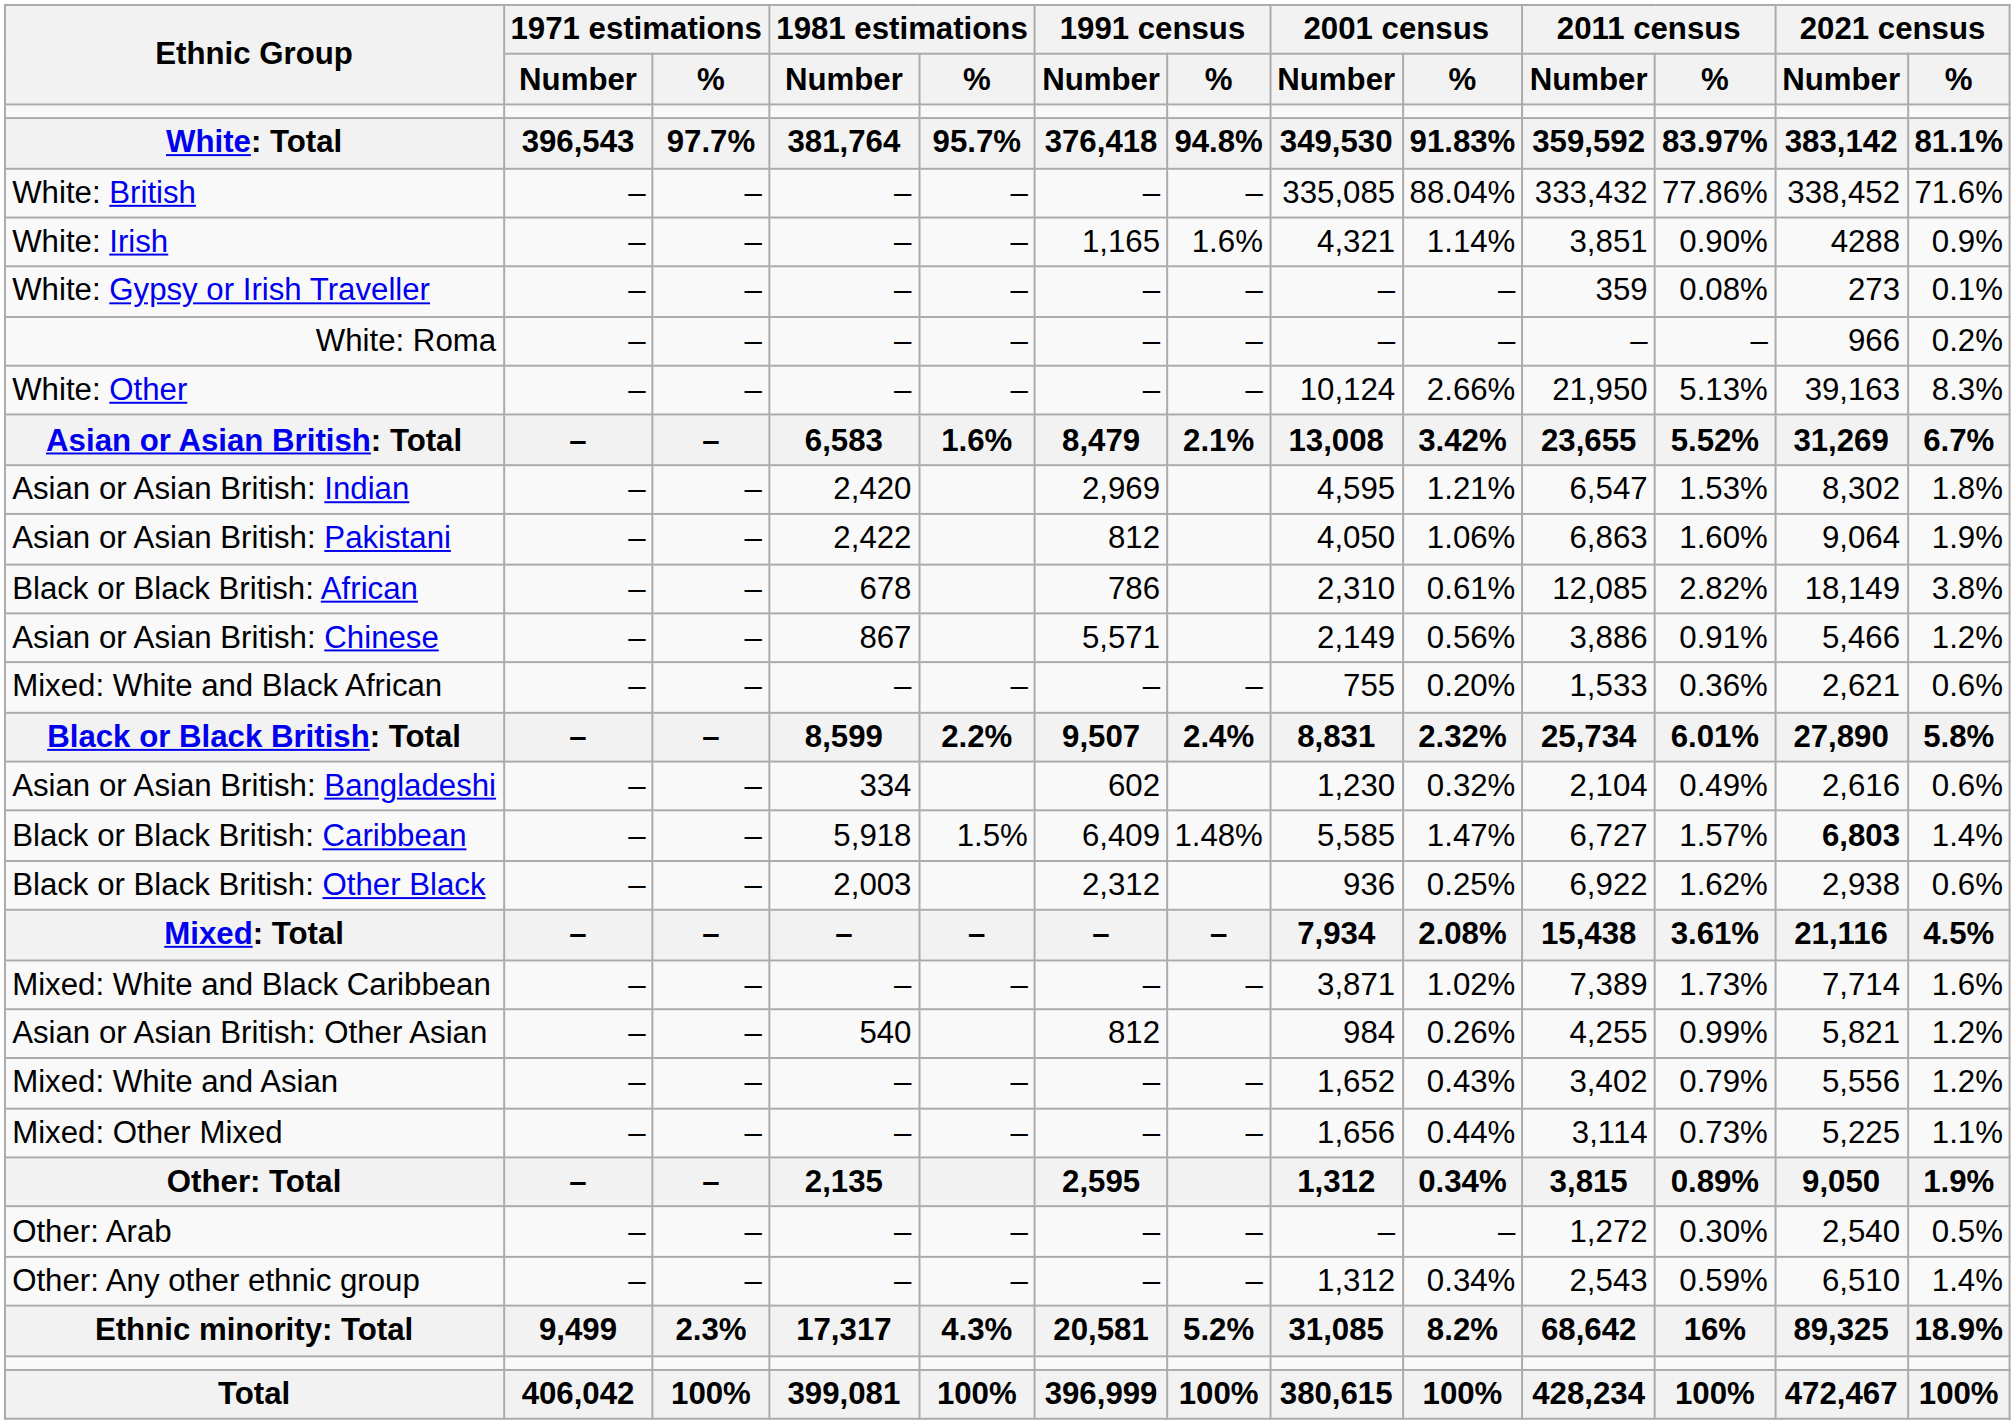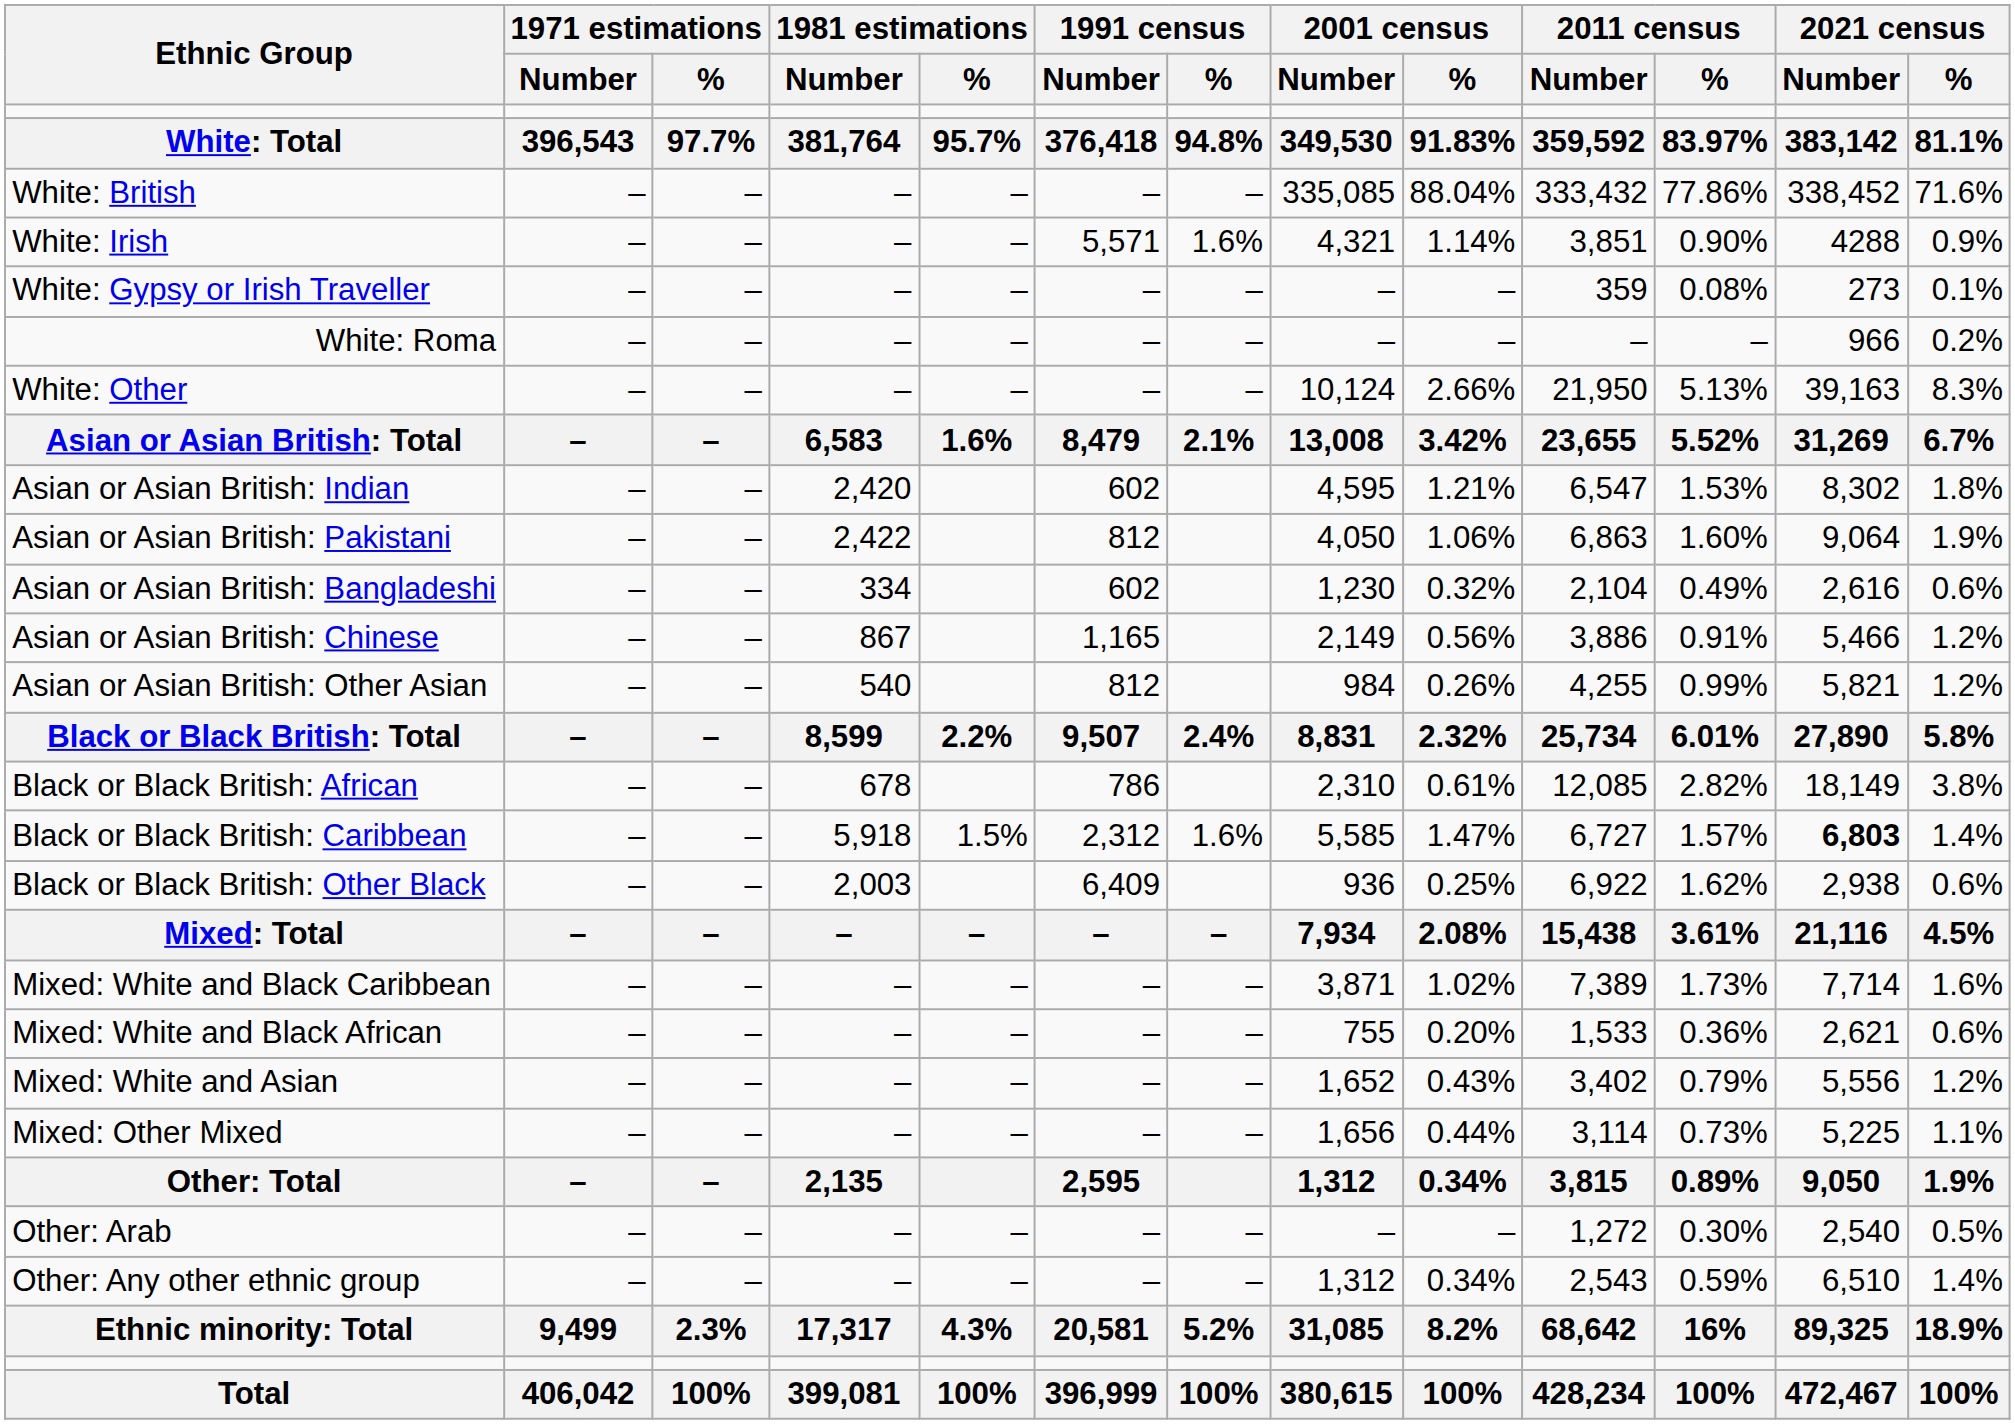 <table class="wikitable sortable" style="text-align:right">
 <tr>
 <th rowspan="2">Ethnic Group</th>
 <th colspan="2">1971 estimations</th>
 <th colspan="2">1981 estimations</th>
 <th colspan="2">1991 census</th>
 <th colspan="2">2001 census</th>
 <th colspan="2">2011 census</th>
 <th colspan="2">2021 census</th>
 </tr>
 <tr>
 <th>Number</th>
 <th>%</th>
 <th>Number</th>
 <th>%</th>
 <th>Number</th>
 <th>%</th>
 <th>Number</th>
 <th>%</th>
 <th>Number</th>
 <th>%</th>
 <th>Number</th>
 <th>%</th>
 </tr>
 <tr>
 <td></td>
 <td></td>
 <td></td>
 <td></td>
 <td></td>
 <td></td>
 <td></td>
 <td></td>
 <td></td>
 <td></td>
 <td></td>
 <td></td>
 <td></td>
 </tr>
 <tr>
 <th><a href='#'>White</a>: Total</th>
 <th>396,543</th>
 <th>97.7%</th>
 <th>381,764</th>
 <th>95.7%</th>
 <th>376,418</th>
 <th>94.8%</th>
 <th>349,530</th>
 <th>91.83%</th>
 <th>359,592</th>
 <th>83.97%</th>
 <th>383,142</th>
 <th>81.1%</th>
 </tr>
 <tr>
 <td style="text-align:left">White: <a href='#'>British</a></td>
 <td>–</td>
 <td>–</td>
 <td>–</td>
 <td>–</td>
 <td>–</td>
 <td>–</td>
 <td>335,085</td>
 <td>88.04%</td>
 <td>333,432</td>
 <td>77.86%</td>
 <td>338,452</td>
 <td>71.6%</td>
 </tr>
 <tr>
 <td style="text-align:left">White: <a href='#'>Irish</a></td>
 <td>–</td>
 <td>–</td>
 <td>–</td>
 <td>–</td>
-<td>1,165</td>
+<td>5,571</td>
 <td>1.6%</td>
 <td>4,321</td>
 <td>1.14%</td>
 <td>3,851</td>
 <td>0.90%</td>
 <td>4288</td>
 <td>0.9%</td>
 </tr>
 <tr>
 <td style="text-align:left">White: <a href='#'>Gypsy or Irish Traveller</a></td>
 <td>–</td>
 <td>–</td>
 <td>–</td>
 <td>–</td>
 <td>–</td>
 <td>–</td>
 <td>–</td>
 <td>–</td>
 <td>359</td>
 <td>0.08%</td>
 <td>273</td>
 <td>0.1%</td>
 </tr>
 <tr>
 <td>White: Roma</td>
 <td>–</td>
 <td>–</td>
 <td>–</td>
 <td>–</td>
 <td>–</td>
 <td>–</td>
 <td>–</td>
 <td>–</td>
 <td>–</td>
 <td>–</td>
 <td>966</td>
 <td>0.2%</td>
 </tr>
 <tr>
 <td style="text-align:left">White: <a href='#'>Other</a></td>
 <td>–</td>
 <td>–</td>
 <td>–</td>
 <td>–</td>
 <td>–</td>
 <td>–</td>
 <td>10,124</td>
 <td>2.66%</td>
 <td>21,950</td>
 <td>5.13%</td>
 <td>39,163</td>
 <td>8.3%</td>
 </tr>
 <tr>
 <th><a href='#'>Asian or Asian British</a>: Total</th>
 <th>–</th>
 <th>–</th>
 <th>6,583</th>
 <th>1.6%</th>
 <th>8,479</th>
 <th>2.1%</th>
 <th>13,008</th>
 <th>3.42%</th>
 <th>23,655</th>
 <th>5.52%</th>
 <th>31,269</th>
 <th>6.7%</th>
 </tr>
 <tr>
 <td style="text-align:left">Asian or Asian British: <a href='#'>Indian</a></td>
 <td>–</td>
 <td>–</td>
 <td>2,420</td>
 <td></td>
-<td>2,969</td>
+<td>602</td>
 <td></td>
 <td>4,595</td>
 <td>1.21%</td>
 <td>6,547</td>
 <td>1.53%</td>
 <td>8,302</td>
 <td>1.8%</td>
 </tr>
 <tr>
 <td style="text-align:left">Asian or Asian British: <a href='#'>Pakistani</a></td>
 <td>–</td>
 <td>–</td>
 <td>2,422</td>
 <td></td>
 <td>812</td>
 <td></td>
 <td>4,050</td>
 <td>1.06%</td>
 <td>6,863</td>
 <td>1.60%</td>
 <td>9,064</td>
 <td>1.9%</td>
 </tr>
 <tr>
-<td style="text-align:left">Black or Black British: <a href='#'>African</a></td>
+<td style="text-align:left">Asian or Asian British: <a href='#'>Bangladeshi</a></td>
 <td>–</td>
 <td>–</td>
-<td>678</td>
+<td>334</td>
 <td></td>
-<td>786</td>
+<td>602</td>
 <td></td>
-<td>2,310</td>
-<td>0.61%</td>
-<td>12,085</td>
-<td>2.82%</td>
-<td>18,149</td>
-<td>3.8%</td>
+<td>1,230</td>
+<td>0.32%</td>
+<td>2,104</td>
+<td>0.49%</td>
+<td>2,616</td>
+<td>0.6%</td>
 </tr>
 <tr>
 <td style="text-align:left">Asian or Asian British: <a href='#'>Chinese</a></td>
 <td>–</td>
 <td>–</td>
 <td>867</td>
 <td></td>
-<td>5,571</td>
+<td>1,165</td>
 <td></td>
 <td>2,149</td>
 <td>0.56%</td>
 <td>3,886</td>
 <td>0.91%</td>
 <td>5,466</td>
 <td>1.2%</td>
 </tr>
 <tr>
-<td style="text-align:left">Mixed: White and Black African</td>
+<td style="text-align:left">Asian or Asian British: Other Asian</td>
 <td>–</td>
 <td>–</td>
-<td>–</td>
-<td>–</td>
-<td>–</td>
-<td>–</td>
-<td>755</td>
-<td>0.20%</td>
-<td>1,533</td>
-<td>0.36%</td>
-<td>2,621</td>
-<td>0.6%</td>
+<td>540</td>
+<td></td>
+<td>812</td>
+<td></td>
+<td>984</td>
+<td>0.26%</td>
+<td>4,255</td>
+<td>0.99%</td>
+<td>5,821</td>
+<td>1.2%</td>
 </tr>
 <tr>
 <th><a href='#'>Black or Black British</a>: Total</th>
 <th>–</th>
 <th>–</th>
 <th>8,599</th>
 <th>2.2%</th>
 <th>9,507</th>
 <th>2.4%</th>
 <th>8,831</th>
 <th>2.32%</th>
 <th>25,734</th>
 <th>6.01%</th>
 <th>27,890</th>
 <th>5.8%</th>
 </tr>
 <tr>
-<td style="text-align:left">Asian or Asian British: <a href='#'>Bangladeshi</a></td>
+<td style="text-align:left">Black or Black British: <a href='#'>African</a></td>
 <td>–</td>
 <td>–</td>
-<td>334</td>
+<td>678</td>
 <td></td>
-<td>602</td>
+<td>786</td>
 <td></td>
-<td>1,230</td>
-<td>0.32%</td>
-<td>2,104</td>
-<td>0.49%</td>
-<td>2,616</td>
-<td>0.6%</td>
+<td>2,310</td>
+<td>0.61%</td>
+<td>12,085</td>
+<td>2.82%</td>
+<td>18,149</td>
+<td>3.8%</td>
 </tr>
 <tr>
 <td style="text-align:left">Black or Black British: <a href='#'>Caribbean</a></td>
 <td>–</td>
 <td>–</td>
 <td>5,918</td>
 <td>1.5%</td>
-<td>6,409</td>
-<td>1.48%</td>
+<td>2,312</td>
+<td>1.6%</td>
 <td>5,585</td>
 <td>1.47%</td>
 <td>6,727</td>
 <td>1.57%</td>
 <td><strong>6,803</strong></td>
 <td>1.4%</td>
 </tr>
 <tr>
 <td style="text-align:left">Black or Black British: <a href='#'>Other Black</a></td>
 <td>–</td>
 <td>–</td>
 <td>2,003</td>
 <td></td>
-<td>2,312</td>
+<td>6,409</td>
 <td></td>
 <td>936</td>
 <td>0.25%</td>
 <td>6,922</td>
 <td>1.62%</td>
 <td>2,938</td>
 <td>0.6%</td>
 </tr>
 <tr>
 <th><a href='#'>Mixed</a>: Total</th>
 <th>–</th>
 <th>–</th>
 <th>–</th>
 <th>–</th>
 <th>–</th>
 <th>–</th>
 <th>7,934</th>
 <th>2.08%</th>
 <th>15,438</th>
 <th>3.61%</th>
 <th>21,116</th>
 <th>4.5%</th>
 </tr>
 <tr>
 <td style="text-align:left">Mixed: White and Black Caribbean</td>
 <td>–</td>
 <td>–</td>
 <td>–</td>
 <td>–</td>
 <td>–</td>
 <td>–</td>
 <td>3,871</td>
 <td>1.02%</td>
 <td>7,389</td>
 <td>1.73%</td>
 <td>7,714</td>
 <td>1.6%</td>
 </tr>
 <tr>
-<td style="text-align:left">Asian or Asian British: Other Asian</td>
+<td style="text-align:left">Mixed: White and Black African</td>
 <td>–</td>
 <td>–</td>
-<td>540</td>
-<td></td>
-<td>812</td>
-<td></td>
-<td>984</td>
-<td>0.26%</td>
-<td>4,255</td>
-<td>0.99%</td>
-<td>5,821</td>
-<td>1.2%</td>
+<td>–</td>
+<td>–</td>
+<td>–</td>
+<td>–</td>
+<td>755</td>
+<td>0.20%</td>
+<td>1,533</td>
+<td>0.36%</td>
+<td>2,621</td>
+<td>0.6%</td>
 </tr>
 <tr>
 <td style="text-align:left">Mixed: White and Asian</td>
 <td>–</td>
 <td>–</td>
 <td>–</td>
 <td>–</td>
 <td>–</td>
 <td>–</td>
 <td>1,652</td>
 <td>0.43%</td>
 <td>3,402</td>
 <td>0.79%</td>
 <td>5,556</td>
 <td>1.2%</td>
 </tr>
 <tr>
 <td style="text-align:left">Mixed: Other Mixed</td>
 <td>–</td>
 <td>–</td>
 <td>–</td>
 <td>–</td>
 <td>–</td>
 <td>–</td>
 <td>1,656</td>
 <td>0.44%</td>
 <td>3,114</td>
 <td>0.73%</td>
 <td>5,225</td>
 <td>1.1%</td>
 </tr>
 <tr>
 <th>Other: Total</th>
 <th>–</th>
 <th>–</th>
 <th>2,135</th>
 <th></th>
 <th>2,595</th>
 <th></th>
 <th>1,312</th>
 <th>0.34%</th>
 <th>3,815</th>
 <th>0.89%</th>
 <th>9,050</th>
 <th>1.9%</th>
 </tr>
 <tr>
 <td style="text-align:left">Other: Arab</td>
 <td>–</td>
 <td>–</td>
 <td>–</td>
 <td>–</td>
 <td>–</td>
 <td>–</td>
 <td>–</td>
 <td>–</td>
 <td>1,272</td>
 <td>0.30%</td>
 <td>2,540</td>
 <td>0.5%</td>
 </tr>
 <tr>
 <td style="text-align:left">Other: Any other ethnic group</td>
 <td>–</td>
 <td>–</td>
 <td>–</td>
 <td>–</td>
 <td>–</td>
 <td>–</td>
 <td>1,312</td>
 <td>0.34%</td>
 <td>2,543</td>
 <td>0.59%</td>
 <td>6,510</td>
 <td>1.4%</td>
 </tr>
 <tr>
 <th>Ethnic minority: Total</th>
 <th>9,499</th>
 <th>2.3%</th>
 <th>17,317</th>
 <th>4.3%</th>
 <th>20,581</th>
 <th>5.2%</th>
 <th>31,085</th>
 <th>8.2%</th>
 <th>68,642</th>
 <th>16%</th>
 <th>89,325</th>
 <th>18.9%</th>
 </tr>
 <tr>
 <td></td>
 <td></td>
 <td></td>
 <td></td>
 <td></td>
 <td></td>
 <td></td>
 <td></td>
 <td></td>
 <td></td>
 <td></td>
 <td></td>
 <td></td>
 </tr>
 <tr>
 <th>Total</th>
 <th>406,042</th>
 <th>100%</th>
 <th>399,081</th>
 <th>100%</th>
 <th>396,999</th>
 <th>100%</th>
 <th>380,615</th>
 <th>100%</th>
 <th>428,234</th>
 <th>100%</th>
 <th>472,467</th>
 <th>100%</th>
 </tr>
 </table>
